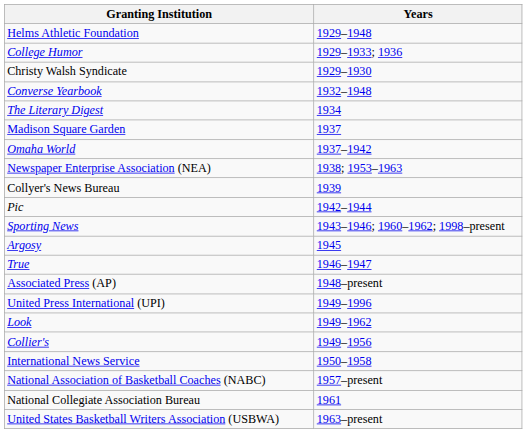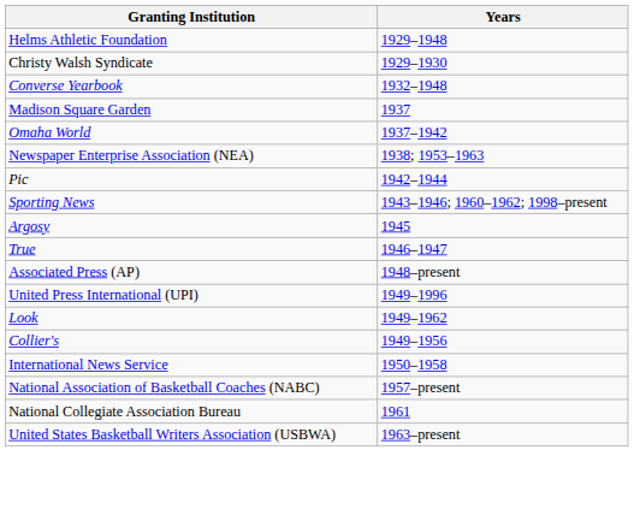 <table class="wikitable sortable">
 <tr>
 <th bgcolor="#CCCCCC" style="width: 300pt;"><strong>Granting Institution</strong></th>
 <th bgcolor="#CCCCCC" style="width: 200pt;"><strong>Years</strong></th>
 </tr>
 <tr>
 <td><a href='#'>Helms Athletic Foundation</a></td>
 <td><a href='#'>1929</a>–<a href='#'>1948</a></td>
 </tr>
 <tr>
-<td><em><a href='#'>College Humor</a></em></td>
-<td><a href='#'>1929</a>–<a href='#'>1933</a>; <a href='#'>1936</a></td>
-</tr>
-<tr>
 <td>Christy Walsh Syndicate</td>
 <td><a href='#'>1929</a>–<a href='#'>1930</a></td>
 </tr>
 <tr>
 <td><em><a href='#'>Converse Yearbook</a></em></td>
 <td><a href='#'>1932</a>–<a href='#'>1948</a></td>
-</tr>
-<tr>
-<td><em><a href='#'>The Literary Digest</a></em></td>
-<td><a href='#'>1934</a></td>
 </tr>
 <tr>
 <td><a href='#'>Madison Square Garden</a></td>
 <td><a href='#'>1937</a></td>
 </tr>
 <tr>
 <td><em><a href='#'>Omaha World</a></em></td>
 <td><a href='#'>1937</a>–<a href='#'>1942</a></td>
 </tr>
 <tr>
 <td><a href='#'>Newspaper Enterprise Association</a> (NEA)</td>
 <td><a href='#'>1938</a>; <a href='#'>1953</a>–<a href='#'>1963</a></td>
-</tr>
-<tr>
-<td>Collyer's News Bureau</td>
-<td><a href='#'>1939</a></td>
 </tr>
 <tr>
 <td><em>Pic</em></td>
 <td><a href='#'>1942</a>–<a href='#'>1944</a></td>
 </tr>
 <tr>
 <td><em><a href='#'>Sporting News</a></em></td>
 <td><a href='#'>1943</a>–<a href='#'>1946</a>; <a href='#'>1960</a>–<a href='#'>1962</a>; <a href='#'>1998</a>–present</td>
 </tr>
 <tr>
 <td><em><a href='#'>Argosy</a></em></td>
 <td><a href='#'>1945</a></td>
 </tr>
 <tr>
 <td><em><a href='#'>True</a></em></td>
 <td><a href='#'>1946</a>–<a href='#'>1947</a></td>
 </tr>
 <tr>
 <td><a href='#'>Associated Press</a> (AP)</td>
 <td><a href='#'>1948</a>–present</td>
 </tr>
 <tr>
 <td><a href='#'>United Press International</a> (UPI)</td>
 <td><a href='#'>1949</a>–<a href='#'>1996</a></td>
 </tr>
 <tr>
 <td><em><a href='#'>Look</a></em></td>
 <td><a href='#'>1949</a>–<a href='#'>1962</a></td>
 </tr>
 <tr>
 <td><em><a href='#'>Collier's</a></em></td>
 <td><a href='#'>1949</a>–<a href='#'>1956</a></td>
 </tr>
 <tr>
 <td><a href='#'>International News Service</a></td>
 <td><a href='#'>1950</a>–<a href='#'>1958</a></td>
 </tr>
 <tr>
 <td><a href='#'>National Association of Basketball Coaches</a> (NABC)</td>
 <td><a href='#'>1957</a>–present</td>
 </tr>
 <tr>
 <td>National Collegiate Association Bureau</td>
 <td><a href='#'>1961</a></td>
 </tr>
 <tr>
 <td><a href='#'>United States Basketball Writers Association</a> (USBWA)</td>
 <td><a href='#'>1963</a>–present</td>
 </tr>
 </table>
